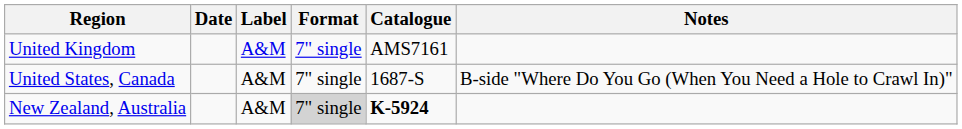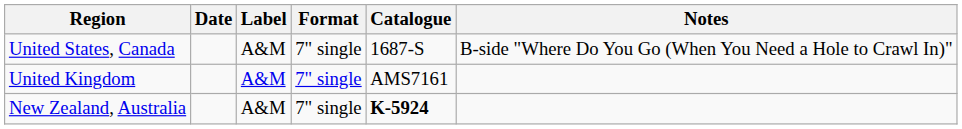 <table class="wikitable">
 <tr>
 <th>Region</th>
 <th>Date</th>
 <th>Label</th>
 <th>Format</th>
 <th>Catalogue</th>
 <th>Notes</th>
 </tr>
 <tr>
+<td><a href='#'>United States</a>, <a href='#'>Canada</a></td>
+<td></td>
+<td>A&M</td>
+<td>7" single</td>
+<td>1687-S</td>
+<td>B-side "Where Do You Go (When You Need a Hole to Crawl In)"</td>
+</tr>
+<tr>
 <td><a href='#'>United Kingdom</a></td>
 <td></td>
 <td><a href='#'>A&M</a></td>
 <td><a href='#'>7" single</a></td>
 <td>AMS7161</td>
 <td></td>
 </tr>
 <tr>
-<td><a href='#'>United States</a>, <a href='#'>Canada</a></td>
+<td><a href='#'>New Zealand</a>, <a href='#'>Australia</a></td>
 <td></td>
 <td>A&M</td>
 <td>7" single</td>
-<td>1687-S</td>
-<td>B-side "Where Do You Go (When You Need a Hole to Crawl In)"</td>
-</tr>
-<tr>
-<td><a href='#'>New Zealand</a>, <a href='#'>Australia</a></td>
-<td></td>
-<td>A&M</td>
-<td style="background: lightgrey;">7" single</td>
 <td><strong>K-5924</strong></td>
 <td></td>
 </tr>
 </table>
